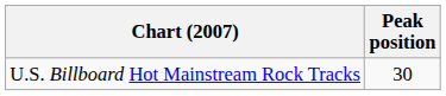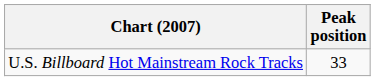 <table class="wikitable sortable">
 <tr>
 <th>Chart (2007)</th>
 <th>Peak<br>position</th>
 </tr>
 <tr>
 <td>U.S. <em>Billboard</em> <a href='#'>Hot Mainstream Rock Tracks</a></td>
-<td align="center">30</td>
+<td align="center">33</td>
 </tr>
 </table>
